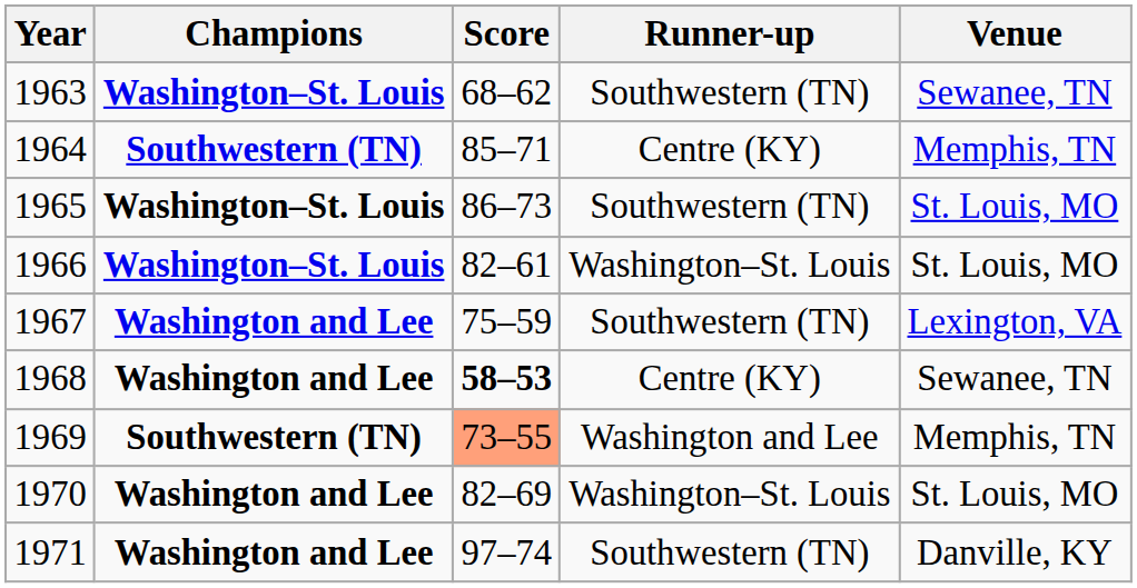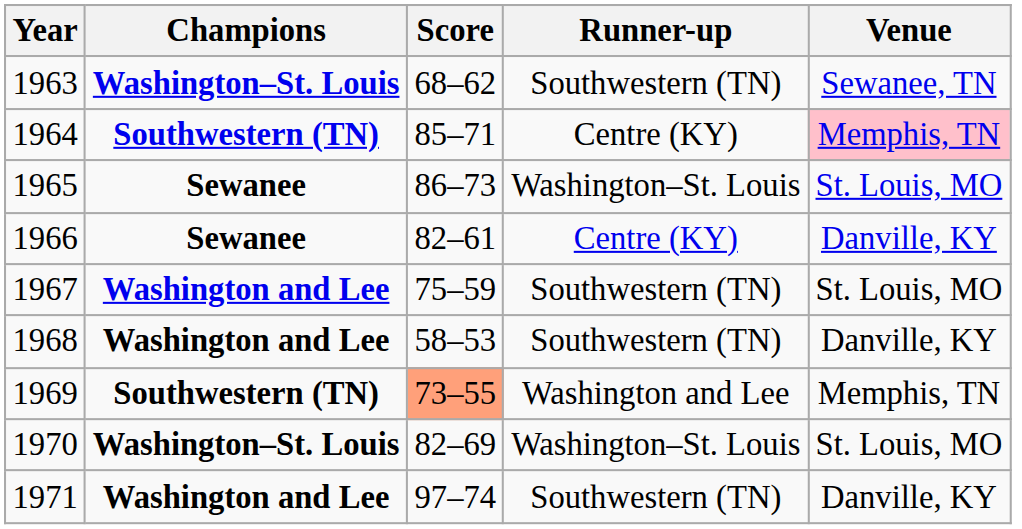 <table class="wikitable sortable">
 <tr>
 <th>Year</th>
 <th>Champions</th>
 <th>Score</th>
 <th>Runner-up</th>
 <th>Venue</th>
 </tr>
 <tr align=center>
 <td>1963</td>
 <td><strong><a href='#'>Washington–St. Louis</a></strong></td>
 <td>68–62</td>
 <td>Southwestern (TN)</td>
 <td><a href='#'>Sewanee, TN</a></td>
 </tr>
 <tr align=center>
 <td>1964</td>
 <td><strong><a href='#'>Southwestern (TN)</a></strong></td>
 <td>85–71</td>
 <td>Centre (KY)</td>
-<td><a href='#'>Memphis, TN</a></td>
+<td style="background: pink;"><a href='#'>Memphis, TN</a></td>
 </tr>
 <tr align=center>
 <td>1965</td>
-<td><strong>Washington–St. Louis</strong></td>
+<td><strong>Sewanee</strong></td>
 <td>86–73</td>
-<td>Southwestern (TN)</td>
+<td>Washington–St. Louis</td>
 <td><a href='#'>St. Louis, MO</a></td>
 </tr>
 <tr align=center>
 <td>1966</td>
-<td><strong><a href='#'>Washington–St. Louis</a></strong></td>
+<td><strong>Sewanee</strong></td>
 <td>82–61</td>
-<td>Washington–St. Louis</td>
-<td>St. Louis, MO</td>
+<td><a href='#'>Centre (KY)</a></td>
+<td><a href='#'>Danville, KY</a></td>
 </tr>
 <tr align=center>
 <td>1967</td>
 <td><strong><a href='#'>Washington and Lee</a></strong></td>
 <td>75–59</td>
 <td>Southwestern (TN)</td>
-<td><a href='#'>Lexington, VA</a></td>
+<td>St. Louis, MO</td>
 </tr>
 <tr align=center>
 <td>1968</td>
 <td><strong>Washington and Lee</strong></td>
-<td><strong>58–53</strong></td>
-<td>Centre (KY)</td>
-<td>Sewanee, TN</td>
+<td>58–53</td>
+<td>Southwestern (TN)</td>
+<td>Danville, KY</td>
 </tr>
 <tr align=center>
 <td>1969</td>
 <td><strong>Southwestern (TN)</strong></td>
 <td style="background: lightsalmon;">73–55</td>
 <td>Washington and Lee</td>
 <td>Memphis, TN</td>
 </tr>
 <tr align=center>
 <td>1970</td>
-<td><strong>Washington and Lee</strong></td>
+<td><strong>Washington–St. Louis</strong></td>
 <td>82–69</td>
 <td>Washington–St. Louis</td>
 <td>St. Louis, MO</td>
 </tr>
 <tr align=center>
 <td>1971</td>
 <td><strong>Washington and Lee</strong></td>
 <td>97–74</td>
 <td>Southwestern (TN)</td>
 <td>Danville, KY</td>
 </tr>
 </table>
